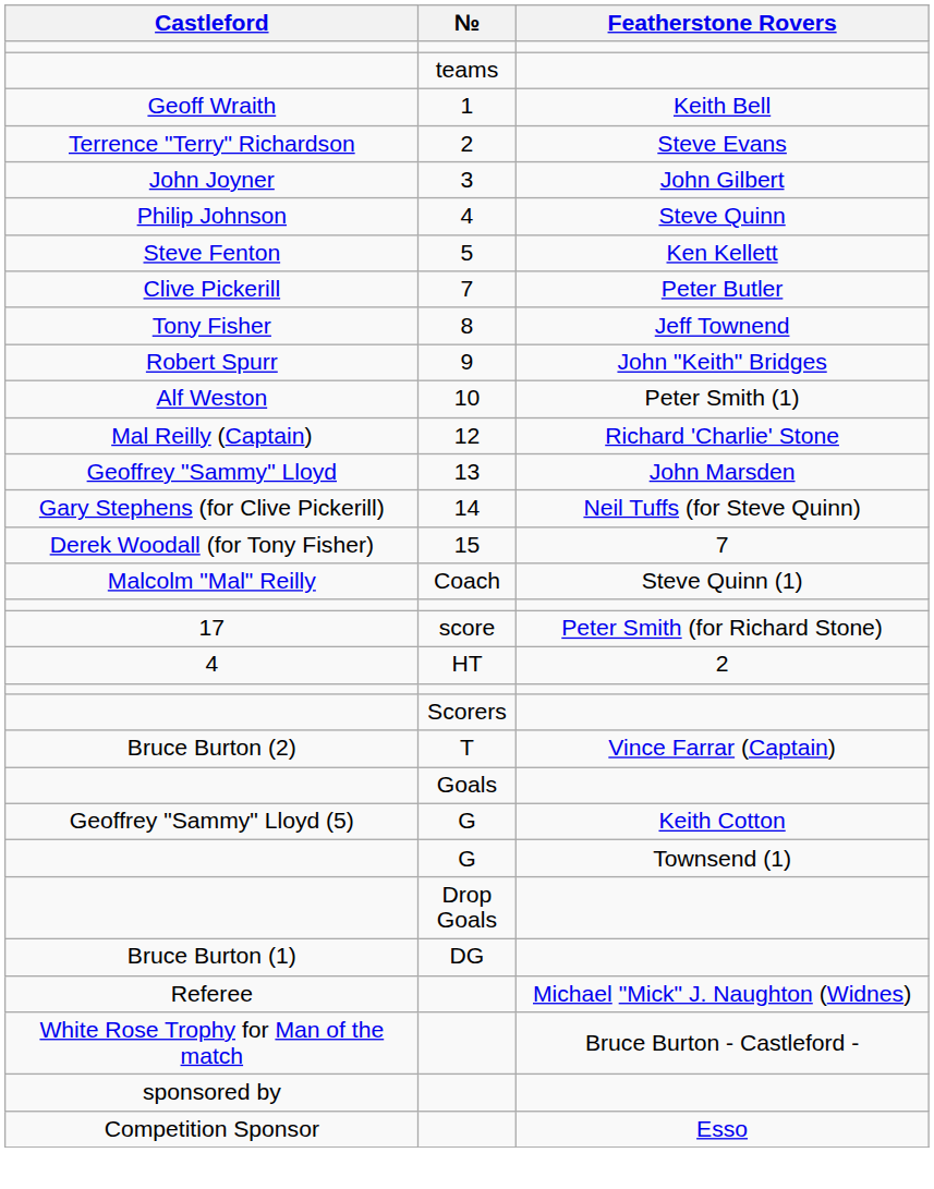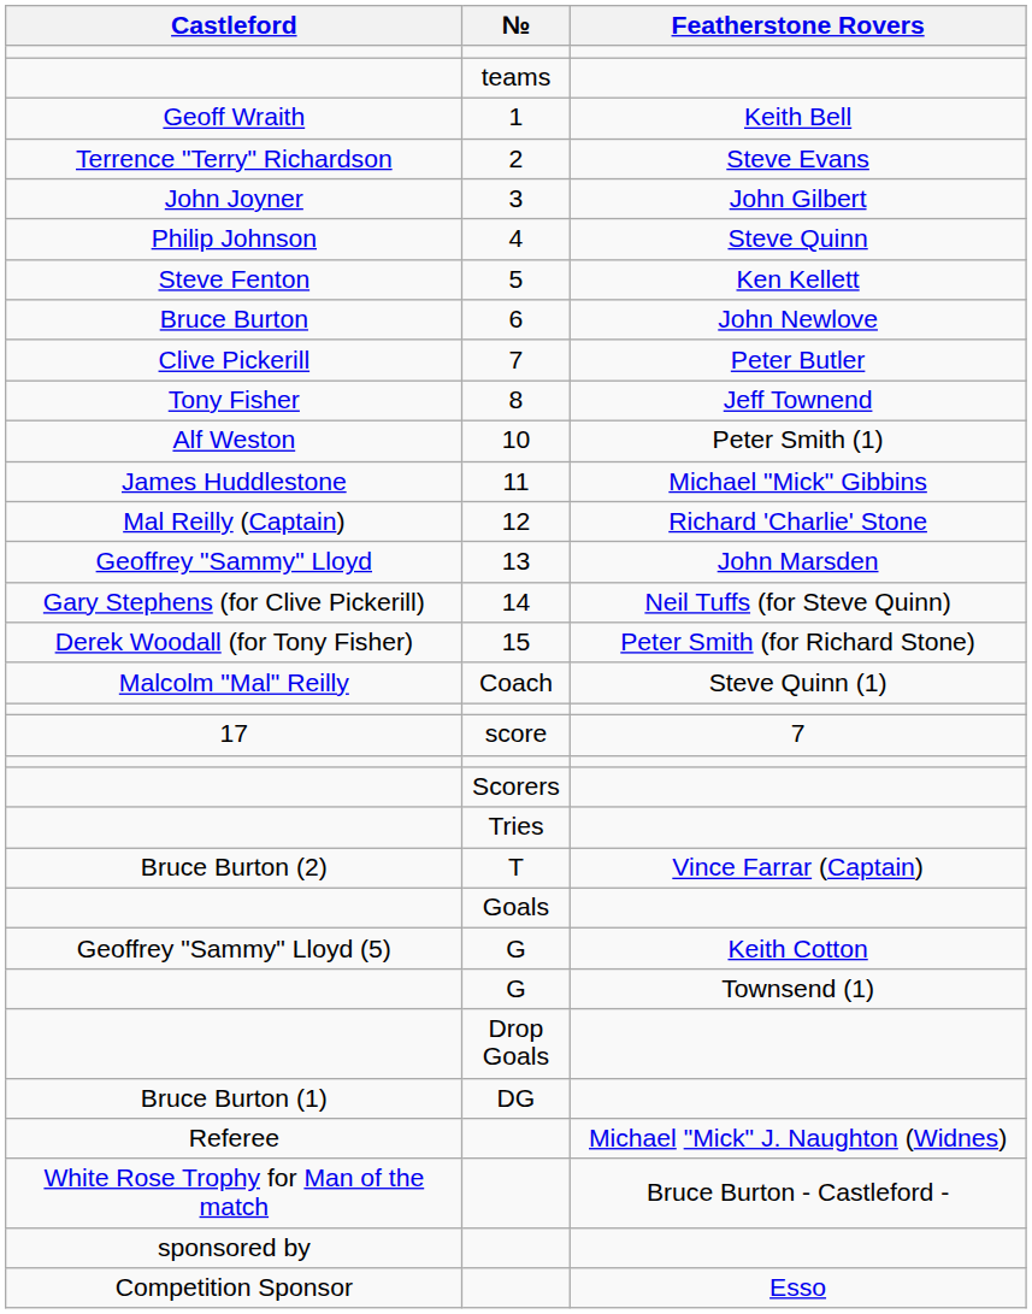 <table class="wikitable" style="text-align:center;">
 <tr>
 <th width=280 abbr=winner><a href='#'>Castleford</a></th>
 <th width=60 abbr="Number">№</th>
 <th width=280 abbr=runner-up><a href='#'>Featherstone Rovers</a></th>
 </tr>
 <tr>
 <td></td>
 <td></td>
 <td></td>
 </tr>
 <tr>
 <td></td>
 <td>teams</td>
 <td></td>
 </tr>
 <tr>
 <td><a href='#'>Geoff Wraith</a></td>
 <td>1</td>
 <td><a href='#'>Keith Bell</a></td>
 </tr>
 <tr>
 <td><a href='#'>Terrence "Terry" Richardson</a></td>
 <td>2</td>
 <td><a href='#'>Steve Evans</a></td>
 </tr>
 <tr>
 <td><a href='#'>John Joyner</a></td>
 <td>3</td>
 <td><a href='#'>John Gilbert</a></td>
 </tr>
 <tr>
 <td><a href='#'>Philip Johnson</a></td>
 <td>4</td>
 <td><a href='#'>Steve Quinn</a></td>
 </tr>
 <tr>
 <td><a href='#'>Steve Fenton</a></td>
 <td>5</td>
 <td><a href='#'>Ken Kellett</a></td>
 </tr>
 <tr>
+<td><a href='#'>Bruce Burton</a></td>
+<td>6</td>
+<td><a href='#'>John Newlove</a></td>
+</tr>
+<tr>
 <td><a href='#'>Clive Pickerill</a></td>
 <td>7</td>
 <td><a href='#'>Peter Butler</a></td>
 </tr>
 <tr>
 <td><a href='#'>Tony Fisher</a></td>
 <td>8</td>
 <td><a href='#'>Jeff Townend</a></td>
 </tr>
 <tr>
-<td><a href='#'>Robert Spurr</a></td>
-<td>9</td>
-<td><a href='#'>John "Keith" Bridges</a></td>
-</tr>
-<tr>
 <td><a href='#'>Alf Weston</a></td>
 <td>10</td>
 <td>Peter Smith (1)</td>
+</tr>
+<tr>
+<td><a href='#'>James Huddlestone</a></td>
+<td>11</td>
+<td><a href='#'>Michael "Mick" Gibbins</a></td>
 </tr>
 <tr>
 <td><a href='#'>Mal Reilly</a> (<a href='#'>Captain</a>)</td>
 <td>12</td>
 <td><a href='#'>Richard 'Charlie' Stone</a></td>
 </tr>
 <tr>
 <td><a href='#'>Geoffrey "Sammy" Lloyd</a></td>
 <td>13</td>
 <td><a href='#'>John Marsden</a></td>
 </tr>
 <tr>
 <td><a href='#'>Gary Stephens</a> (for Clive Pickerill)</td>
 <td>14</td>
 <td><a href='#'>Neil Tuffs</a> (for Steve Quinn)</td>
 </tr>
 <tr>
 <td><a href='#'>Derek Woodall</a> (for Tony Fisher)</td>
 <td>15</td>
-<td>7</td>
+<td><a href='#'>Peter Smith</a> (for Richard Stone)</td>
 </tr>
 <tr>
 <td><a href='#'>Malcolm "Mal" Reilly</a></td>
 <td>Coach</td>
 <td>Steve Quinn (1)</td>
 </tr>
 <tr>
 <td></td>
 <td></td>
 <td></td>
 </tr>
 <tr>
 <td>17</td>
 <td>score</td>
-<td><a href='#'>Peter Smith</a> (for Richard Stone)</td>
-</tr>
-<tr>
-<td>4</td>
-<td>HT</td>
-<td>2</td>
+<td>7</td>
 </tr>
 <tr>
 <td></td>
 <td></td>
 <td></td>
 </tr>
 <tr>
 <td></td>
 <td>Scorers</td>
+<td></td>
+</tr>
+<tr>
+<td></td>
+<td>Tries</td>
 <td></td>
 </tr>
 <tr>
 <td>Bruce Burton (2)</td>
 <td>T</td>
 <td><a href='#'>Vince Farrar</a> (<a href='#'>Captain</a>)</td>
 </tr>
 <tr>
 <td></td>
 <td>Goals</td>
 <td></td>
 </tr>
 <tr>
 <td>Geoffrey "Sammy" Lloyd (5)</td>
 <td>G</td>
 <td><a href='#'>Keith Cotton</a></td>
 </tr>
 <tr>
 <td></td>
 <td>G</td>
 <td>Townsend (1)</td>
 </tr>
 <tr>
 <td></td>
 <td>Drop Goals</td>
 <td></td>
 </tr>
 <tr>
 <td>Bruce Burton (1)</td>
 <td>DG</td>
 <td></td>
 </tr>
 <tr>
 <td>Referee</td>
 <td></td>
 <td><a href='#'>Michael</a> <a href='#'>"Mick" J. Naughton</a> (<a href='#'>Widnes</a>)</td>
 </tr>
 <tr>
 <td><a href='#'>White Rose Trophy</a> for <a href='#'>Man of the match</a></td>
 <td></td>
 <td>Bruce Burton - Castleford - </td>
 </tr>
 <tr>
 <td>sponsored by</td>
 <td></td>
 <td></td>
 </tr>
 <tr>
 <td>Competition Sponsor</td>
 <td></td>
 <td><a href='#'>Esso</a></td>
 </tr>
 </table>
